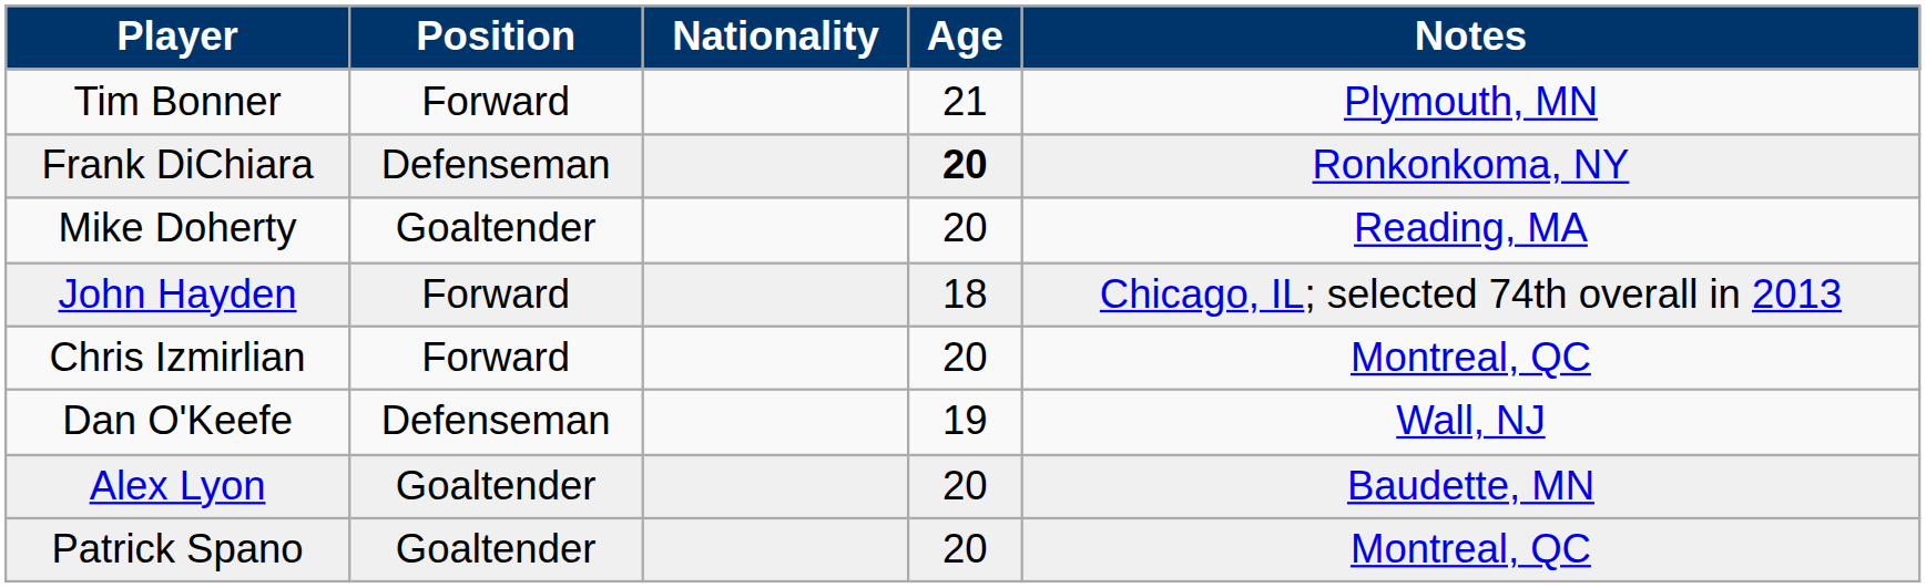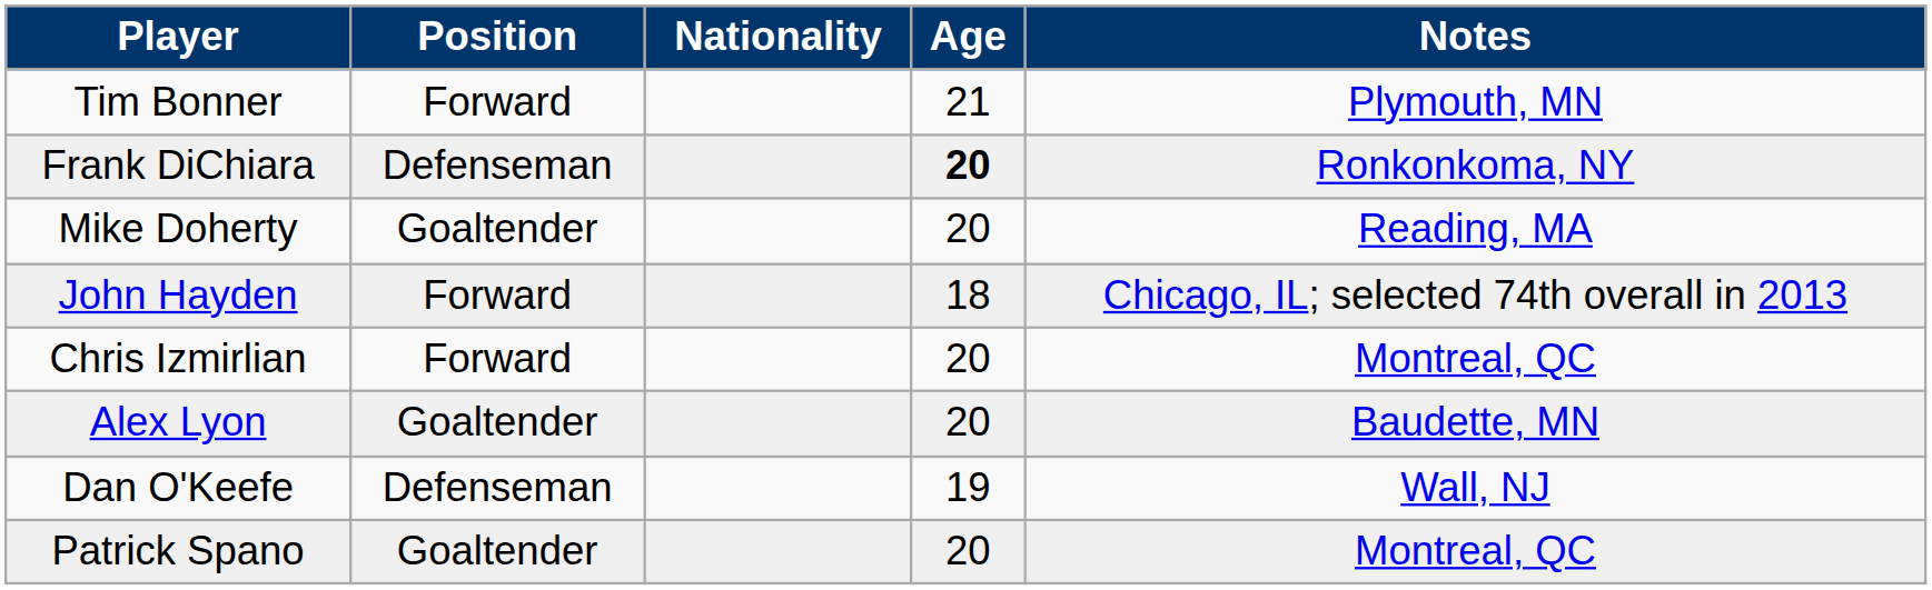 <table class="wikitable" width="60%">
 <tr>
 <th style="color:white; background:#00356B">Player</th>
 <th style="color:white; background:#00356B">Position</th>
 <th style="color:white; background:#00356B">Nationality</th>
 <th style="color:white; background:#00356B">Age</th>
 <th style="color:white; background:#00356B">Notes</th>
 </tr>
 <tr align="center" bgcolor="">
 <td>Tim Bonner</td>
 <td>Forward</td>
 <td></td>
 <td>21</td>
 <td><a href='#'>Plymouth, MN</a></td>
 </tr>
 <tr align="center" bgcolor="f0f0f0">
 <td>Frank DiChiara</td>
 <td>Defenseman</td>
 <td></td>
 <td><strong>20</strong></td>
 <td><a href='#'>Ronkonkoma, NY</a></td>
 </tr>
 <tr align="center" bgcolor="">
 <td>Mike Doherty</td>
 <td>Goaltender</td>
 <td></td>
 <td>20</td>
 <td><a href='#'>Reading, MA</a></td>
 </tr>
 <tr align="center" bgcolor="f0f0f0">
 <td><a href='#'>John Hayden</a></td>
 <td>Forward</td>
 <td></td>
 <td>18</td>
 <td><a href='#'>Chicago, IL</a>; selected 74th overall in <a href='#'>2013</a></td>
 </tr>
 <tr align="center" bgcolor="">
 <td>Chris Izmirlian</td>
 <td>Forward</td>
 <td></td>
 <td>20</td>
 <td><a href='#'>Montreal, QC</a></td>
 </tr>
+<tr align="center" bgcolor="f0f0f0">
+<td><a href='#'>Alex Lyon</a></td>
+<td>Goaltender</td>
+<td></td>
+<td>20</td>
+<td><a href='#'>Baudette, MN</a></td>
+</tr>
 <tr align="center" bgcolor="">
 <td>Dan O'Keefe</td>
 <td>Defenseman</td>
 <td></td>
 <td>19</td>
 <td><a href='#'>Wall, NJ</a></td>
-</tr>
-<tr align="center" bgcolor="f0f0f0">
-<td><a href='#'>Alex Lyon</a></td>
-<td>Goaltender</td>
-<td></td>
-<td>20</td>
-<td><a href='#'>Baudette, MN</a></td>
 </tr>
 <tr align="center" bgcolor="f0f0f0">
 <td>Patrick Spano</td>
 <td>Goaltender</td>
 <td></td>
 <td>20</td>
 <td><a href='#'>Montreal, QC</a></td>
 </tr>
 </table>
